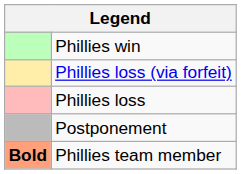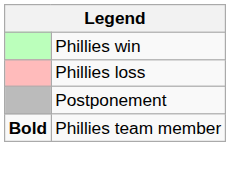 <table class="wikitable" style="font-size:90%">
 <tr>
 <th colspan="2">Legend</th>
 </tr>
 <tr>
 <td style="background:#bfb;"> </td>
 <td>Phillies win</td>
-</tr>
-<tr>
-<td style="background:#fea;"> </td>
-<td><a href='#'>Phillies loss (via forfeit)</a></td>
 </tr>
 <tr>
 <td style="background:#fbb;"> </td>
 <td>Phillies loss</td>
 </tr>
 <tr>
 <td style="background:#bbb;"> </td>
 <td>Postponement</td>
 </tr>
 <tr>
-<td style="background: lightsalmon;"><strong>Bold</strong></td>
+<td><strong>Bold</strong></td>
 <td>Phillies team member</td>
 </tr>
 </table>
